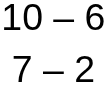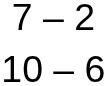 <table style="text-align:center">
 <tr>
 <th width=200></th>
 <th width=100></th>
 <th width=200></th>
 </tr>
 <tr>
 <td align=right><strong></strong></td>
-<td>10 – 6</td>
+<td>7 – 2</td>
 <td align=left></td>
 </tr>
 <tr>
 <td align=right><strong></strong></td>
-<td>7 – 2</td>
+<td>10 – 6</td>
 <td align=left></td>
 </tr>
 </table>
